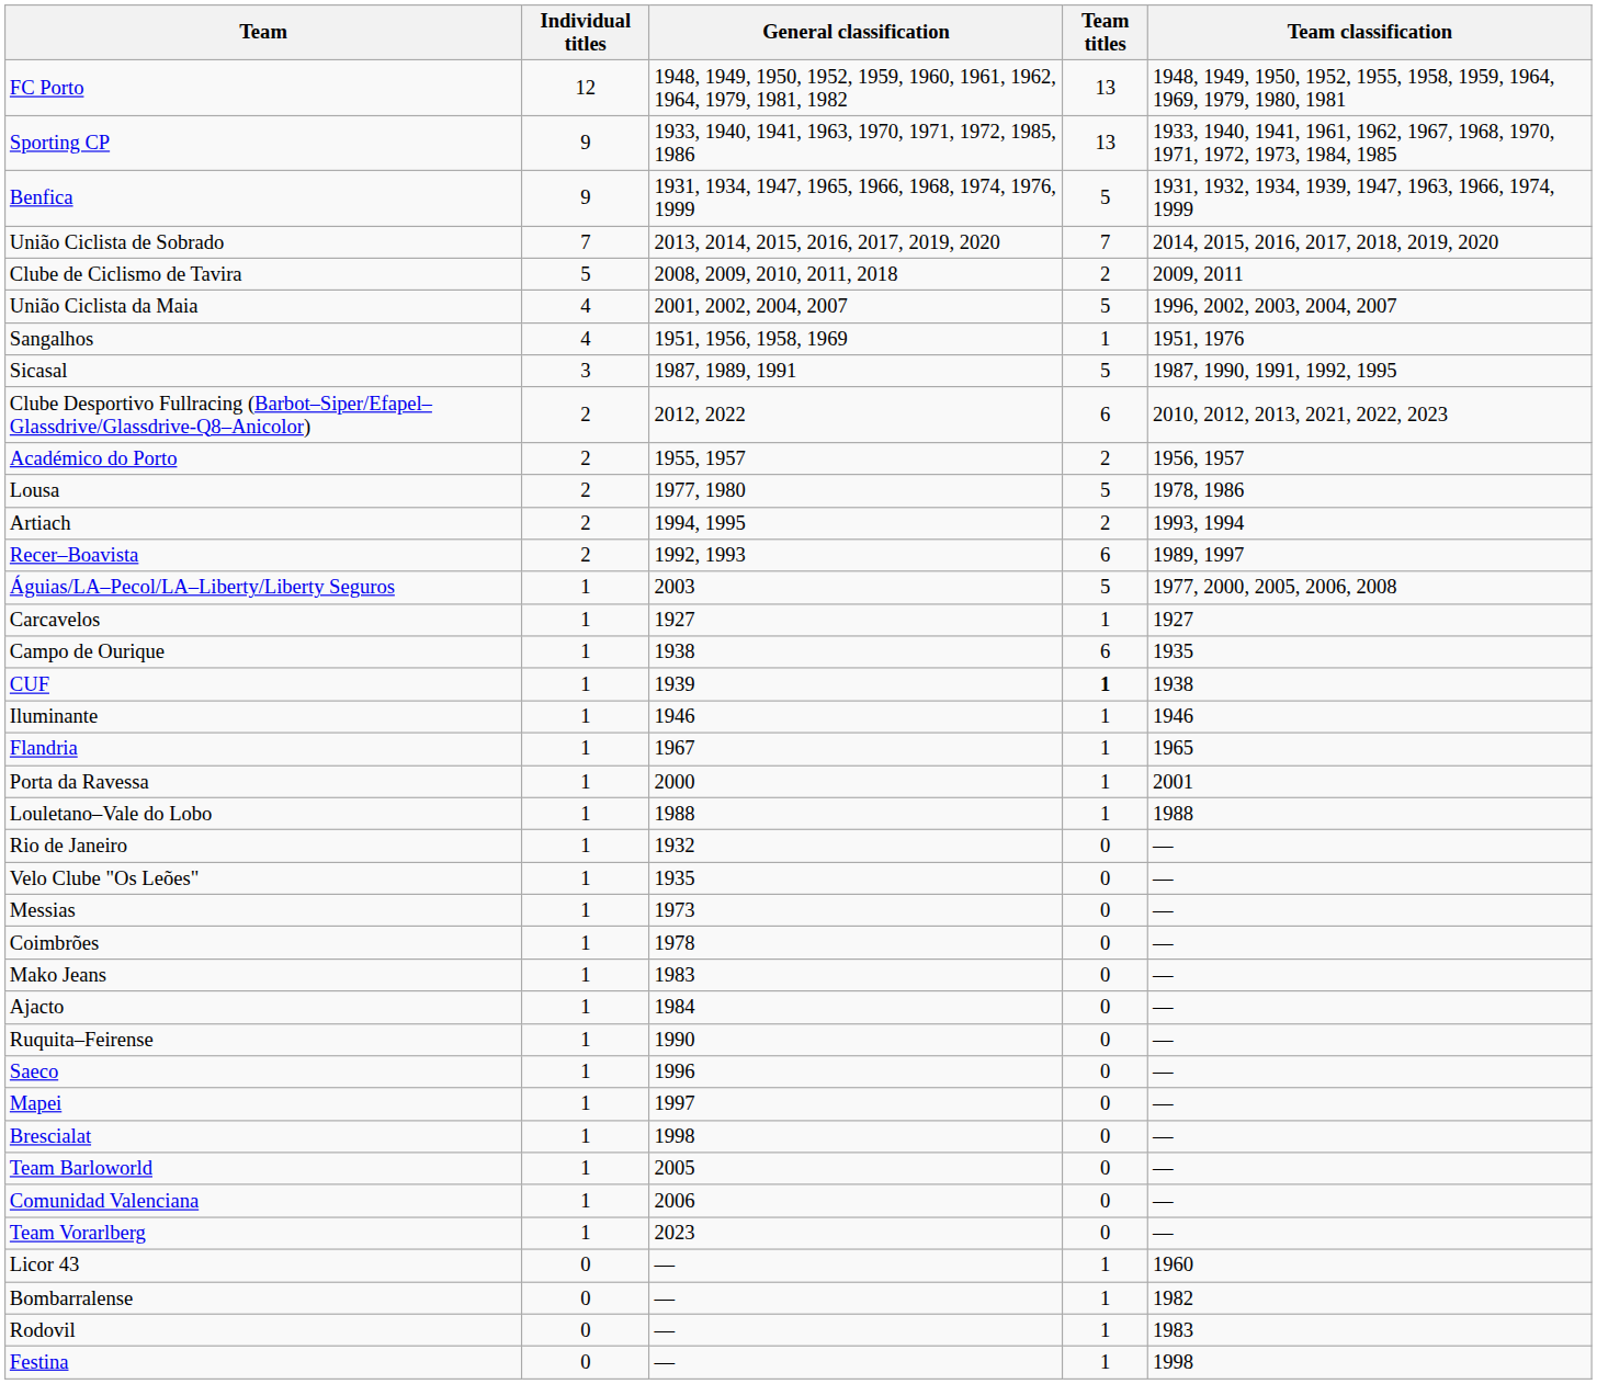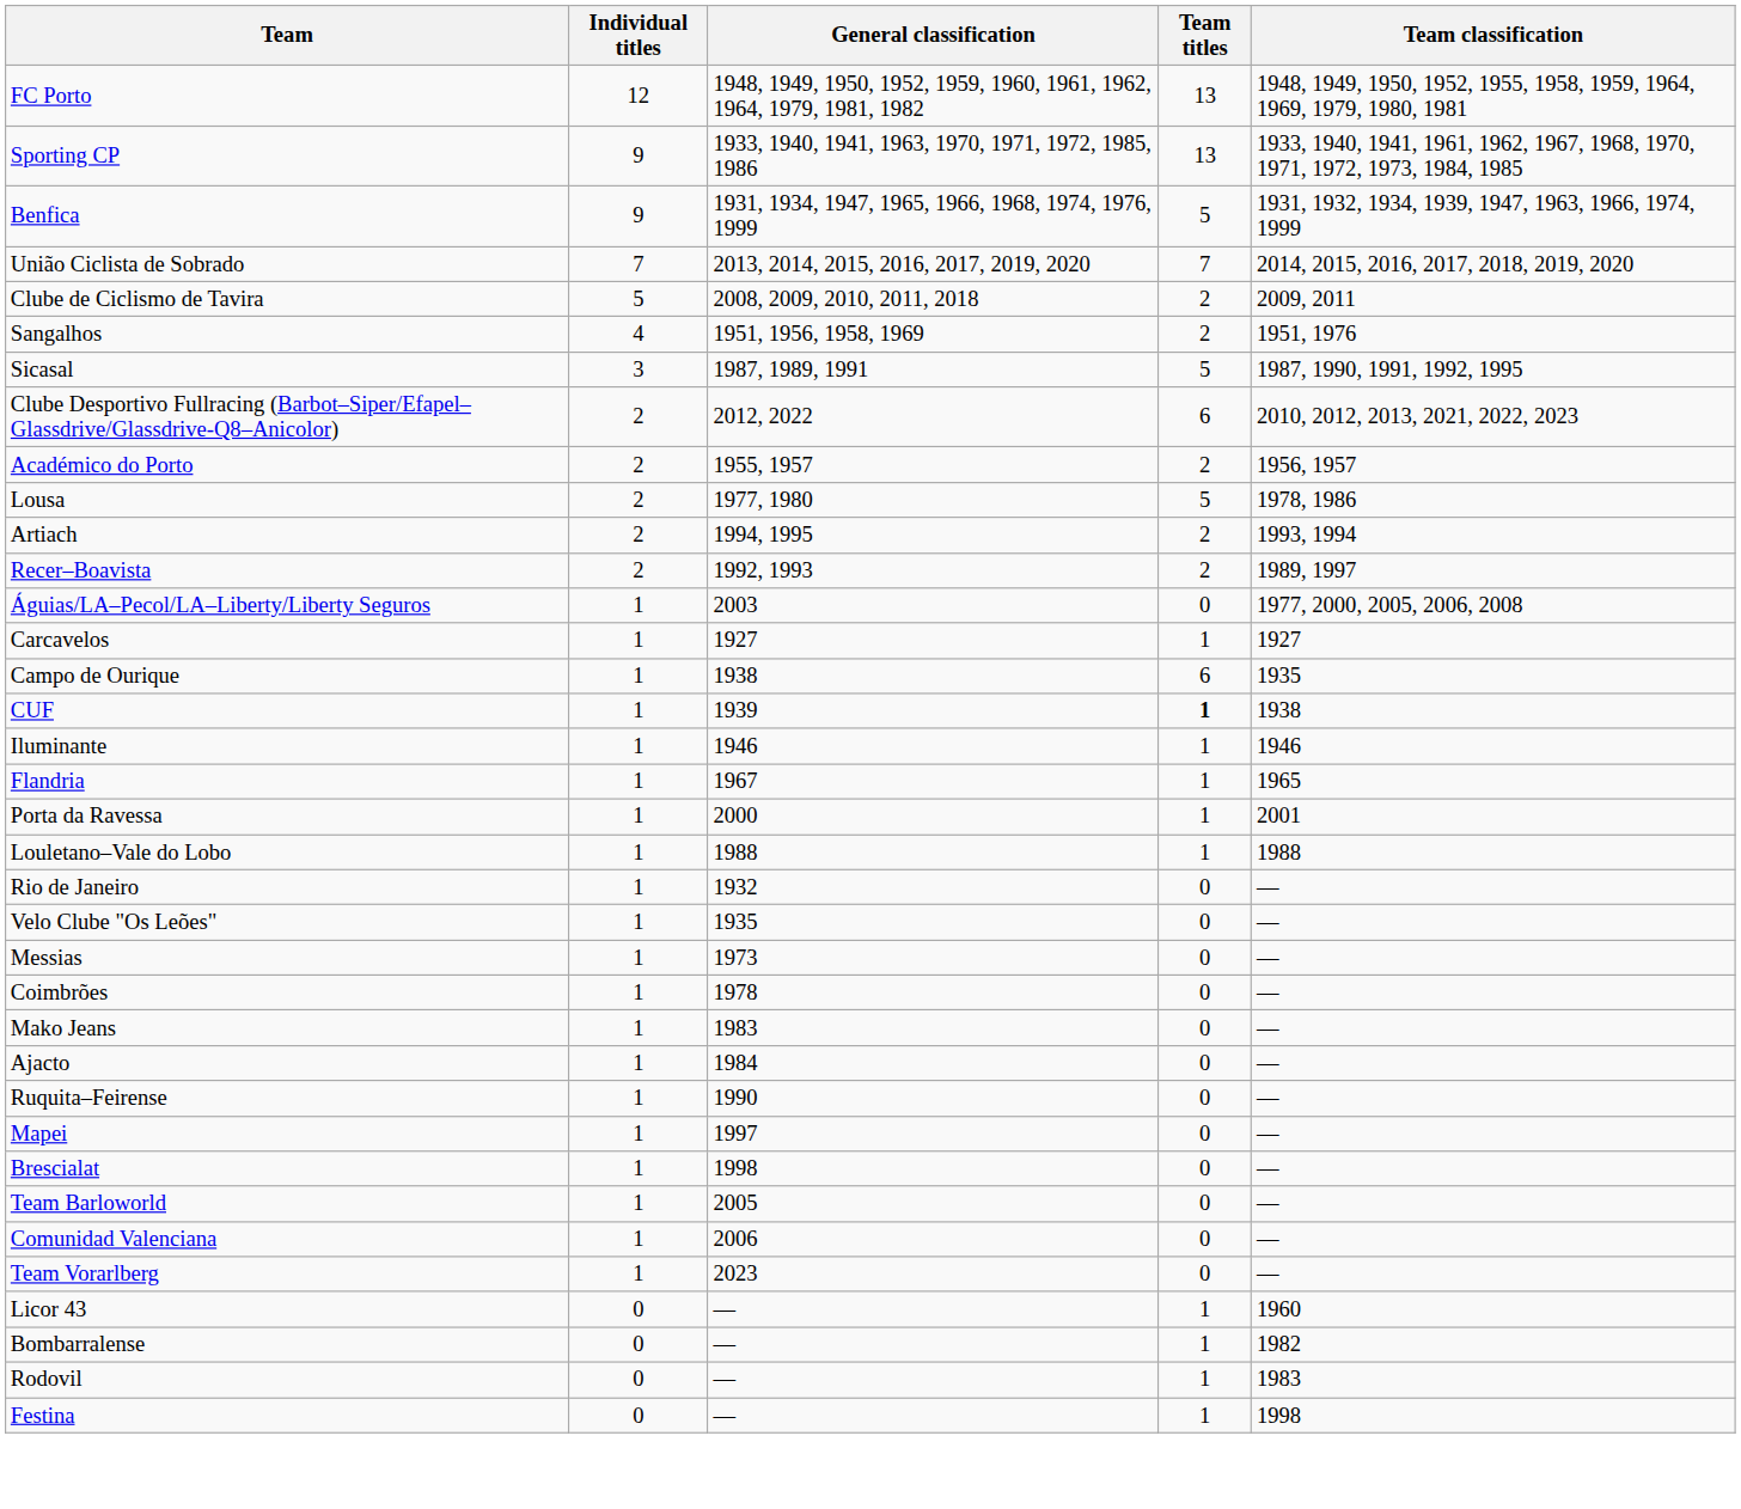 <table class="wikitable sortable">
 <tr>
 <th>Team</th>
 <th>Individual titles</th>
 <th>General classification</th>
 <th>Team titles</th>
 <th>Team classification</th>
 </tr>
 <tr>
 <td> <a href='#'>FC Porto</a></td>
 <td align=center>12</td>
 <td>1948, 1949, 1950, 1952, 1959, 1960, 1961, 1962, 1964, 1979, 1981, 1982</td>
 <td align=center>13</td>
 <td>1948, 1949, 1950, 1952, 1955, 1958, 1959, 1964, 1969, 1979, 1980, 1981</td>
 </tr>
 <tr>
 <td> <a href='#'>Sporting CP</a></td>
 <td align=center>9</td>
 <td>1933, 1940, 1941, 1963, 1970, 1971, 1972, 1985, 1986</td>
 <td align=center>13</td>
 <td>1933, 1940, 1941, 1961, 1962, 1967, 1968, 1970, 1971, 1972, 1973, 1984, 1985</td>
 </tr>
 <tr>
 <td> <a href='#'>Benfica</a></td>
 <td align=center>9</td>
 <td>1931, 1934, 1947, 1965, 1966, 1968, 1974, 1976, 1999</td>
 <td align=center>5</td>
 <td>1931, 1932, 1934, 1939, 1947, 1963, 1966, 1974, 1999</td>
 </tr>
 <tr>
 <td> União Ciclista de Sobrado</td>
 <td align=center>7</td>
 <td>2013, 2014, 2015, 2016, 2017, 2019, 2020</td>
 <td align=center>7</td>
 <td>2014, 2015, 2016, 2017, 2018, 2019, 2020</td>
 </tr>
 <tr>
 <td> Clube de Ciclismo de Tavira</td>
 <td align=center>5</td>
 <td>2008, 2009, 2010, 2011, 2018</td>
 <td align=center>2</td>
 <td>2009, 2011</td>
 </tr>
 <tr>
-<td> União Ciclista da Maia</td>
-<td align=center>4</td>
-<td>2001, 2002, 2004, 2007</td>
-<td align=center>5</td>
-<td>1996, 2002, 2003, 2004, 2007</td>
-</tr>
-<tr>
 <td> Sangalhos</td>
 <td align=center>4</td>
 <td>1951, 1956, 1958, 1969</td>
-<td align=center>1</td>
+<td align=center>2</td>
 <td>1951, 1976</td>
 </tr>
 <tr>
 <td> Sicasal</td>
 <td align=center>3</td>
 <td>1987, 1989, 1991</td>
 <td align=center>5</td>
 <td>1987, 1990, 1991, 1992, 1995</td>
 </tr>
 <tr>
 <td> Clube Desportivo Fullracing (<a href='#'>Barbot–Siper/Efapel–Glassdrive/Glassdrive-Q8–Anicolor</a>)</td>
 <td align=center>2</td>
 <td>2012, 2022</td>
 <td align=center>6</td>
 <td>2010, 2012, 2013, 2021, 2022, 2023</td>
 </tr>
 <tr>
 <td> <a href='#'>Académico do Porto</a></td>
 <td align=center>2</td>
 <td>1955, 1957</td>
 <td align=center>2</td>
 <td>1956, 1957</td>
 </tr>
 <tr>
 <td> Lousa</td>
 <td align=center>2</td>
 <td>1977, 1980</td>
 <td align=center>5</td>
 <td>1978, 1986</td>
 </tr>
 <tr>
 <td> Artiach</td>
 <td align=center>2</td>
 <td>1994, 1995</td>
 <td align=center>2</td>
 <td>1993, 1994</td>
 </tr>
 <tr>
 <td> <a href='#'>Recer–Boavista</a></td>
 <td align=center>2</td>
 <td>1992, 1993</td>
-<td align=center>6</td>
+<td align=center>2</td>
 <td>1989, 1997</td>
 </tr>
 <tr>
 <td> <a href='#'>Águias/LA–Pecol/LA–Liberty/Liberty Seguros</a></td>
 <td align=center>1</td>
 <td>2003</td>
-<td align=center>5</td>
+<td align=center>0</td>
 <td>1977, 2000, 2005, 2006, 2008</td>
 </tr>
 <tr>
 <td> Carcavelos</td>
 <td align=center>1</td>
 <td>1927</td>
 <td align=center>1</td>
 <td>1927</td>
 </tr>
 <tr>
 <td> Campo de Ourique</td>
 <td align=center>1</td>
 <td>1938</td>
 <td align=center>6</td>
 <td>1935</td>
 </tr>
 <tr>
 <td> <a href='#'>CUF</a></td>
 <td align=center>1</td>
 <td>1939</td>
 <td align=center><strong>1</strong></td>
 <td>1938</td>
 </tr>
 <tr>
 <td> Iluminante</td>
 <td align=center>1</td>
 <td>1946</td>
 <td align=center>1</td>
 <td>1946</td>
 </tr>
 <tr>
 <td> <a href='#'>Flandria</a></td>
 <td align=center>1</td>
 <td>1967</td>
 <td align=center>1</td>
 <td>1965</td>
 </tr>
 <tr>
 <td> Porta da Ravessa</td>
 <td align=center>1</td>
 <td>2000</td>
 <td align=center>1</td>
 <td>2001</td>
 </tr>
 <tr>
 <td> Louletano–Vale do Lobo</td>
 <td align=center>1</td>
 <td>1988</td>
 <td align=center>1</td>
 <td>1988</td>
 </tr>
 <tr>
 <td> Rio de Janeiro</td>
 <td align=center>1</td>
 <td>1932</td>
 <td align=center>0</td>
 <td>—</td>
 </tr>
 <tr>
 <td> Velo Clube "Os Leões"</td>
 <td align=center>1</td>
 <td>1935</td>
 <td align=center>0</td>
 <td>—</td>
 </tr>
 <tr>
 <td> Messias</td>
 <td align=center>1</td>
 <td>1973</td>
 <td align=center>0</td>
 <td>—</td>
 </tr>
 <tr>
 <td> Coimbrões</td>
 <td align=center>1</td>
 <td>1978</td>
 <td align=center>0</td>
 <td>—</td>
 </tr>
 <tr>
 <td> Mako Jeans</td>
 <td align=center>1</td>
 <td>1983</td>
 <td align=center>0</td>
 <td>—</td>
 </tr>
 <tr>
 <td> Ajacto</td>
 <td align=center>1</td>
 <td>1984</td>
 <td align=center>0</td>
 <td>—</td>
 </tr>
 <tr>
 <td> Ruquita–Feirense</td>
 <td align=center>1</td>
 <td>1990</td>
 <td align=center>0</td>
 <td>—</td>
 </tr>
 <tr>
-<td> <a href='#'>Saeco</a></td>
-<td align=center>1</td>
-<td>1996</td>
-<td align=center>0</td>
-<td>—</td>
-</tr>
-<tr>
 <td> <a href='#'>Mapei</a></td>
 <td align=center>1</td>
 <td>1997</td>
 <td align=center>0</td>
 <td>—</td>
 </tr>
 <tr>
 <td> <a href='#'>Brescialat</a></td>
 <td align=center>1</td>
 <td>1998</td>
 <td align=center>0</td>
 <td>—</td>
 </tr>
 <tr>
 <td> <a href='#'>Team Barloworld</a></td>
 <td align=center>1</td>
 <td>2005</td>
 <td align=center>0</td>
 <td>—</td>
 </tr>
 <tr>
 <td> <a href='#'>Comunidad Valenciana</a></td>
 <td align=center>1</td>
 <td>2006</td>
 <td align=center>0</td>
 <td>—</td>
 </tr>
 <tr>
 <td> <a href='#'>Team Vorarlberg</a></td>
 <td align=center>1</td>
 <td>2023</td>
 <td align=center>0</td>
 <td>—</td>
 </tr>
 <tr>
 <td> Licor 43</td>
 <td align=center>0</td>
 <td>—</td>
 <td align=center>1</td>
 <td>1960</td>
 </tr>
 <tr>
 <td> Bombarralense</td>
 <td align=center>0</td>
 <td>—</td>
 <td align=center>1</td>
 <td>1982</td>
 </tr>
 <tr>
 <td> Rodovil</td>
 <td align=center>0</td>
 <td>—</td>
 <td align=center>1</td>
 <td>1983</td>
 </tr>
 <tr>
 <td> <a href='#'>Festina</a></td>
 <td align=center>0</td>
 <td>—</td>
 <td align=center>1</td>
 <td>1998</td>
 </tr>
 </table>
